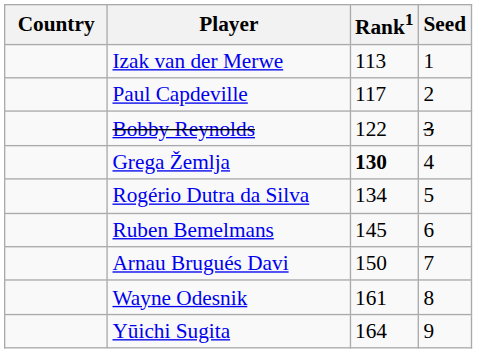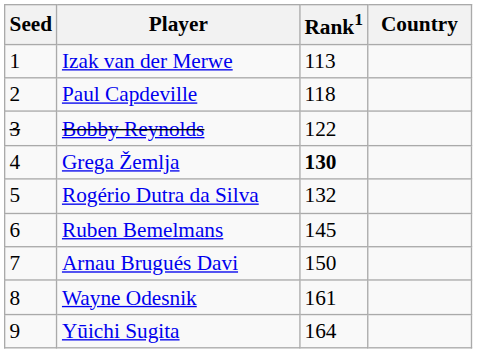 <table class="sortable wikitable">
 <tr>
-<th width="70">Country</th>
+<th>Seed</th>
 <th width="175">Player</th>
 <th>Rank<sup>1</sup></th>
-<th>Seed</th>
+<th width="70">Country</th>
 </tr>
 <tr>
-<td></td>
+<td>1</td>
 <td><a href='#'>Izak van der Merwe</a></td>
 <td>113</td>
-<td>1</td>
+<td></td>
 </tr>
 <tr>
+<td>2</td>
+<td><a href='#'>Paul Capdeville</a></td>
+<td>118</td>
 <td></td>
-<td><a href='#'>Paul Capdeville</a></td>
-<td>117</td>
-<td>2</td>
 </tr>
 <tr>
-<td></td>
+<td><s>3</s></td>
 <td><s><a href='#'>Bobby Reynolds</a></s></td>
 <td>122</td>
-<td><s>3</s></td>
+<td></td>
 </tr>
 <tr>
-<td></td>
+<td>4</td>
 <td><a href='#'>Grega Žemlja</a></td>
 <td><strong>130</strong></td>
-<td>4</td>
+<td></td>
 </tr>
 <tr>
+<td>5</td>
+<td><a href='#'>Rogério Dutra da Silva</a></td>
+<td>132</td>
 <td></td>
-<td><a href='#'>Rogério Dutra da Silva</a></td>
-<td>134</td>
-<td>5</td>
 </tr>
 <tr>
-<td></td>
+<td>6</td>
 <td><a href='#'>Ruben Bemelmans</a></td>
 <td>145</td>
-<td>6</td>
+<td></td>
 </tr>
 <tr>
-<td></td>
+<td>7</td>
 <td><a href='#'>Arnau Brugués Davi</a></td>
 <td>150</td>
-<td>7</td>
+<td></td>
 </tr>
 <tr>
-<td></td>
+<td>8</td>
 <td><a href='#'>Wayne Odesnik</a></td>
 <td>161</td>
-<td>8</td>
+<td></td>
 </tr>
 <tr>
-<td></td>
+<td>9</td>
 <td><a href='#'>Yūichi Sugita</a></td>
 <td>164</td>
-<td>9</td>
+<td></td>
 </tr>
 </table>
